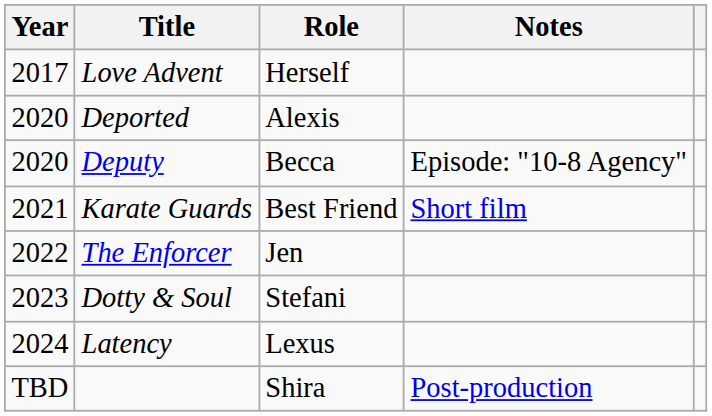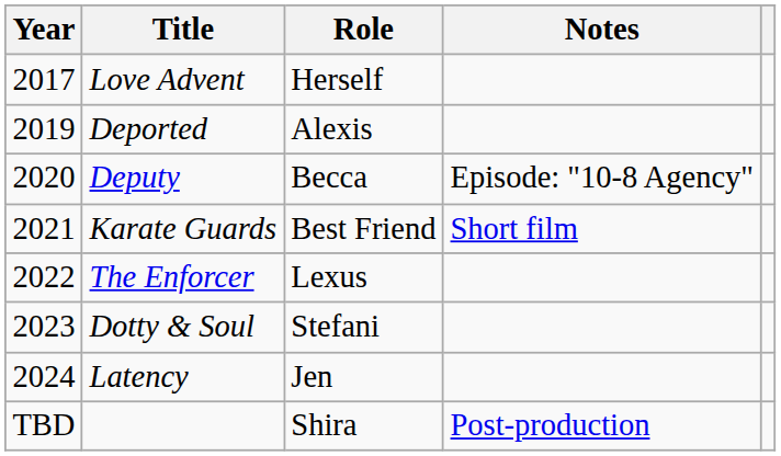 <table class="wikitable sortable">
 <tr>
 <th>Year</th>
 <th>Title</th>
 <th>Role</th>
 <th>Notes</th>
 <th></th>
 </tr>
 <tr>
 <td>2017</td>
 <td><em>Love Advent</em></td>
 <td>Herself</td>
 <td></td>
 <td></td>
 </tr>
 <tr>
-<td>2020</td>
+<td>2019</td>
 <td><em>Deported</em></td>
 <td>Alexis</td>
 <td></td>
 <td></td>
 </tr>
 <tr>
 <td>2020</td>
 <td><em><a href='#'>Deputy</a></em></td>
 <td>Becca</td>
 <td>Episode: "10-8 Agency"</td>
 <td></td>
 </tr>
 <tr>
 <td>2021</td>
 <td><em>Karate Guards</em></td>
 <td>Best Friend</td>
 <td><a href='#'>Short film</a></td>
 <td></td>
 </tr>
 <tr>
 <td>2022</td>
 <td><em><a href='#'>The Enforcer</a></em></td>
-<td>Jen</td>
+<td>Lexus</td>
 <td></td>
 <td></td>
 </tr>
 <tr>
 <td>2023</td>
 <td><em>Dotty & Soul</em></td>
 <td>Stefani</td>
 <td></td>
 <td></td>
 </tr>
 <tr>
 <td>2024</td>
 <td><em>Latency</em></td>
-<td>Lexus</td>
+<td>Jen</td>
 <td></td>
 <td></td>
 </tr>
 <tr>
 <td>TBD</td>
 <td></td>
 <td>Shira</td>
 <td><a href='#'>Post-production</a></td>
 <td></td>
 </tr>
 </table>
